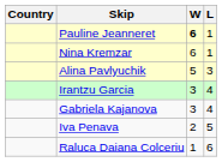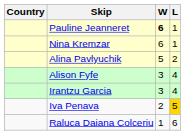 <table class=wikitable>
 <tr>
 <th>Country</th>
 <th>Skip</th>
 <th>W</th>
 <th>L</th>
 </tr>
 <tr bgcolor=#ffffcc>
 <td></td>
 <td><a href='#'>Pauline Jeanneret</a></td>
 <td><strong>6</strong></td>
 <td>1</td>
 </tr>
 <tr bgcolor=#ffffcc>
 <td></td>
 <td><a href='#'>Nina Kremzar</a></td>
 <td>6</td>
 <td>1</td>
 </tr>
 <tr bgcolor=#ffffcc>
 <td></td>
 <td><a href='#'>Alina Pavlyuchik</a></td>
 <td>5</td>
+<td>2</td>
+</tr>
+<tr bgcolor=#ccffcc>
+<td></td>
+<td><a href='#'>Alison Fyfe</a></td>
 <td>3</td>
+<td>4</td>
 </tr>
 <tr bgcolor=#ccffcc>
 <td></td>
 <td><a href='#'>Irantzu Garcia</a></td>
 <td>3</td>
 <td>4</td>
 </tr>
 <tr>
 <td></td>
-<td><a href='#'>Gabriela Kajanova</a></td>
-<td>3</td>
-<td>4</td>
-</tr>
-<tr>
-<td></td>
 <td><a href='#'>Iva Penava</a></td>
 <td>2</td>
-<td>5</td>
+<td style="background: gold;">5</td>
 </tr>
 <tr>
 <td></td>
 <td><a href='#'>Raluca Daiana Colceriu</a></td>
 <td>1</td>
 <td>6</td>
 </tr>
 </table>
